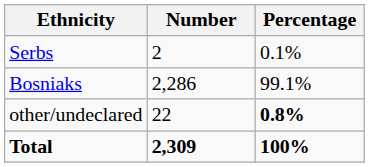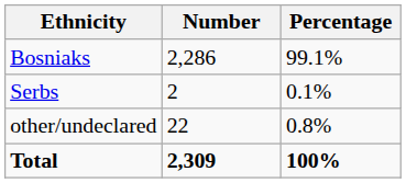 <table class="wikitable">
 <tr>
 <th width="100px">Ethnicity</th>
 <th width="80px">Number</th>
 <th width="80px">Percentage</th>
 </tr>
 <tr>
+<td><a href='#'>Bosniaks</a></td>
+<td>2,286</td>
+<td>99.1%</td>
+</tr>
+<tr>
 <td><a href='#'>Serbs</a></td>
 <td>2</td>
 <td>0.1%</td>
 </tr>
 <tr>
-<td><a href='#'>Bosniaks</a></td>
-<td>2,286</td>
-<td>99.1%</td>
-</tr>
-<tr>
 <td>other/undeclared</td>
 <td>22</td>
-<td><strong>0.8%</strong></td>
+<td>0.8%</td>
 </tr>
 <tr>
 <td><strong>Total</strong></td>
 <td><strong>2,309</strong></td>
 <td><strong>100%</strong></td>
 </tr>
 </table>
